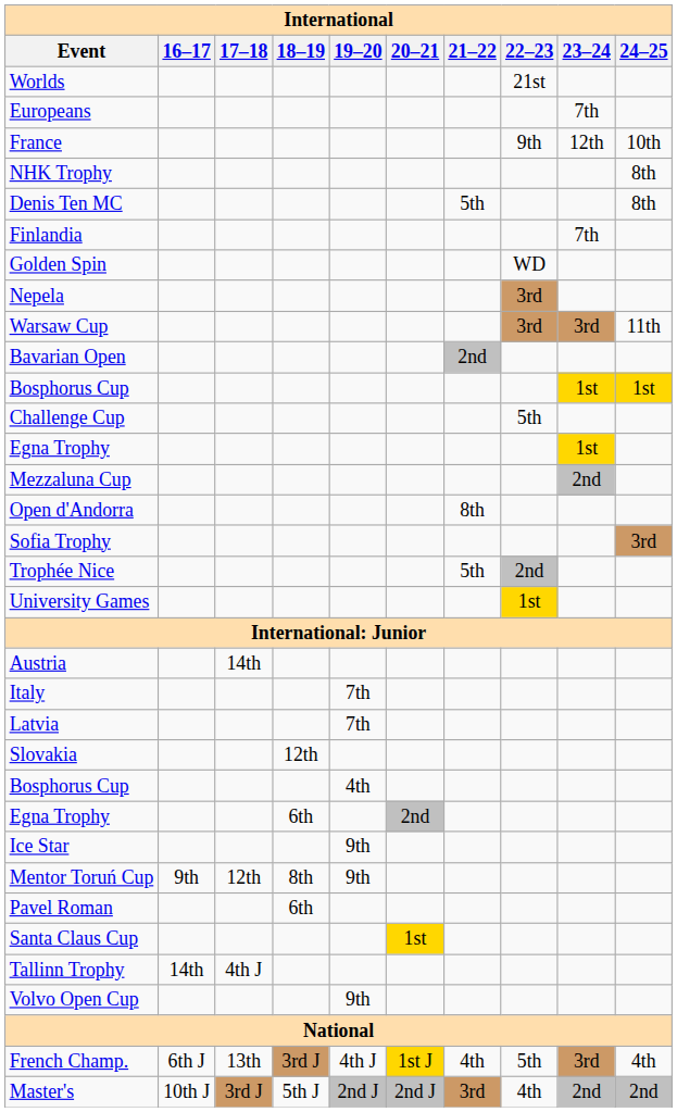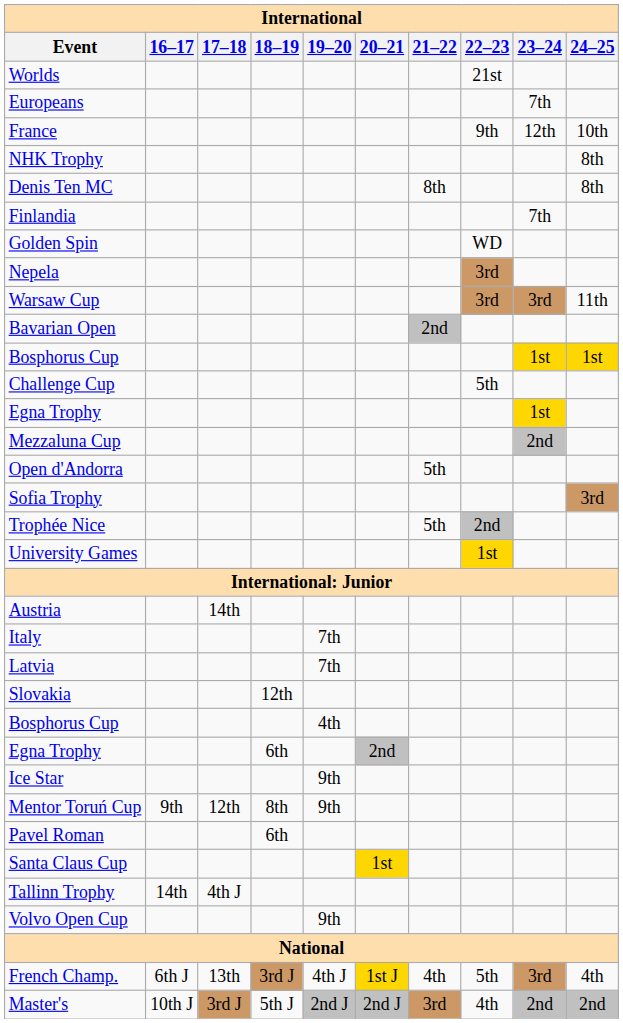 <table class="wikitable" style="text-align:center">
 <tr>
 <th colspan="10" style="background-color: #ffdead; " align="center">International</th>
 </tr>
 <tr>
 <th>Event</th>
 <th><a href='#'>16–17</a></th>
 <th><a href='#'>17–18</a></th>
 <th><a href='#'>18–19</a></th>
 <th><a href='#'>19–20</a></th>
 <th><a href='#'>20–21</a></th>
 <th><a href='#'>21–22</a></th>
 <th><a href='#'>22–23</a></th>
 <th><a href='#'>23–24</a></th>
 <th><a href='#'>24–25</a></th>
 </tr>
 <tr>
 <td align=left><a href='#'>Worlds</a></td>
 <td></td>
 <td></td>
 <td></td>
 <td></td>
 <td></td>
 <td></td>
 <td>21st</td>
 <td></td>
 <td></td>
 </tr>
 <tr>
 <td align=left><a href='#'>Europeans</a></td>
 <td></td>
 <td></td>
 <td></td>
 <td></td>
 <td></td>
 <td></td>
 <td></td>
 <td>7th</td>
 <td></td>
 </tr>
 <tr>
 <td align=left> <a href='#'>France</a></td>
 <td></td>
 <td></td>
 <td></td>
 <td></td>
 <td></td>
 <td></td>
 <td>9th</td>
 <td>12th</td>
 <td>10th</td>
 </tr>
 <tr>
 <td align=left> <a href='#'>NHK Trophy</a></td>
 <td></td>
 <td></td>
 <td></td>
 <td></td>
 <td></td>
 <td></td>
 <td></td>
 <td></td>
 <td>8th</td>
 </tr>
 <tr>
 <td align=left> <a href='#'>Denis Ten MC</a></td>
 <td></td>
 <td></td>
 <td></td>
 <td></td>
 <td></td>
-<td>5th</td>
+<td>8th</td>
 <td></td>
 <td></td>
 <td>8th</td>
 </tr>
 <tr>
 <td align=left> <a href='#'>Finlandia</a></td>
 <td></td>
 <td></td>
 <td></td>
 <td></td>
 <td></td>
 <td></td>
 <td></td>
 <td>7th</td>
 <td></td>
 </tr>
 <tr>
 <td align=left> <a href='#'>Golden Spin</a></td>
 <td></td>
 <td></td>
 <td></td>
 <td></td>
 <td></td>
 <td></td>
 <td>WD</td>
 <td></td>
 <td></td>
 </tr>
 <tr>
 <td align=left> <a href='#'>Nepela</a></td>
 <td></td>
 <td></td>
 <td></td>
 <td></td>
 <td></td>
 <td></td>
 <td bgcolor=cc9966>3rd</td>
 <td></td>
 <td></td>
 </tr>
 <tr>
 <td align=left> <a href='#'>Warsaw Cup</a></td>
 <td></td>
 <td></td>
 <td></td>
 <td></td>
 <td></td>
 <td></td>
 <td bgcolor=cc9966>3rd</td>
 <td bgcolor=cc9966>3rd</td>
 <td>11th</td>
 </tr>
 <tr>
 <td align=left><a href='#'>Bavarian Open</a></td>
 <td></td>
 <td></td>
 <td></td>
 <td></td>
 <td></td>
 <td bgcolor=silver>2nd</td>
 <td></td>
 <td></td>
 <td></td>
 </tr>
 <tr>
 <td align=left><a href='#'>Bosphorus Cup</a></td>
 <td></td>
 <td></td>
 <td></td>
 <td></td>
 <td></td>
 <td></td>
 <td></td>
 <td bgcolor=gold>1st</td>
 <td bgcolor=gold>1st</td>
 </tr>
 <tr>
 <td align=left><a href='#'>Challenge Cup</a></td>
 <td></td>
 <td></td>
 <td></td>
 <td></td>
 <td></td>
 <td></td>
 <td>5th</td>
 <td></td>
 <td></td>
 </tr>
 <tr>
 <td align=left><a href='#'>Egna Trophy</a></td>
 <td></td>
 <td></td>
 <td></td>
 <td></td>
 <td></td>
 <td></td>
 <td></td>
 <td bgcolor=gold>1st</td>
 <td></td>
 </tr>
 <tr>
 <td align=left><a href='#'>Mezzaluna Cup</a></td>
 <td></td>
 <td></td>
 <td></td>
 <td></td>
 <td></td>
 <td></td>
 <td></td>
 <td bgcolor=silver>2nd</td>
 <td></td>
 </tr>
 <tr>
 <td align=left><a href='#'>Open d'Andorra</a></td>
 <td></td>
 <td></td>
 <td></td>
 <td></td>
 <td></td>
-<td>8th</td>
+<td>5th</td>
 <td></td>
 <td></td>
 <td></td>
 </tr>
 <tr>
 <td align=left><a href='#'>Sofia Trophy</a></td>
 <td></td>
 <td></td>
 <td></td>
 <td></td>
 <td></td>
 <td></td>
 <td></td>
 <td></td>
 <td bgcolor=cc9966>3rd</td>
 </tr>
 <tr>
 <td align=left><a href='#'>Trophée Nice</a></td>
 <td></td>
 <td></td>
 <td></td>
 <td></td>
 <td></td>
 <td>5th</td>
 <td bgcolor=silver>2nd</td>
 <td></td>
 <td></td>
 </tr>
 <tr>
 <td align=left><a href='#'>University Games</a></td>
 <td></td>
 <td></td>
 <td></td>
 <td></td>
 <td></td>
 <td></td>
 <td bgcolor=gold>1st</td>
 <td></td>
 <td></td>
 </tr>
 <tr>
 <th colspan="10" style="background-color: #ffdead; " align="center">International: Junior</th>
 </tr>
 <tr>
 <td align=left> <a href='#'>Austria</a></td>
 <td></td>
 <td>14th</td>
 <td></td>
 <td></td>
 <td></td>
 <td></td>
 <td></td>
 <td></td>
 <td></td>
 </tr>
 <tr>
 <td align=left> <a href='#'>Italy</a></td>
 <td></td>
 <td></td>
 <td></td>
 <td>7th</td>
 <td></td>
 <td></td>
 <td></td>
 <td></td>
 <td></td>
 </tr>
 <tr>
 <td align=left> <a href='#'>Latvia</a></td>
 <td></td>
 <td></td>
 <td></td>
 <td>7th</td>
 <td></td>
 <td></td>
 <td></td>
 <td></td>
 <td></td>
 </tr>
 <tr>
 <td align=left> <a href='#'>Slovakia</a></td>
 <td></td>
 <td></td>
 <td>12th</td>
 <td></td>
 <td></td>
 <td></td>
 <td></td>
 <td></td>
 <td></td>
 </tr>
 <tr>
 <td align=left><a href='#'>Bosphorus Cup</a></td>
 <td></td>
 <td></td>
 <td></td>
 <td>4th</td>
 <td></td>
 <td></td>
 <td></td>
 <td></td>
 <td></td>
 </tr>
 <tr>
 <td align=left><a href='#'>Egna Trophy</a></td>
 <td></td>
 <td></td>
 <td>6th</td>
 <td></td>
 <td bgcolor=silver>2nd</td>
 <td></td>
 <td></td>
 <td></td>
 <td></td>
 </tr>
 <tr>
 <td align=left><a href='#'>Ice Star</a></td>
 <td></td>
 <td></td>
 <td></td>
 <td>9th</td>
 <td></td>
 <td></td>
 <td></td>
 <td></td>
 <td></td>
 </tr>
 <tr>
 <td align=left><a href='#'>Mentor Toruń Cup</a></td>
 <td>9th</td>
 <td>12th</td>
 <td>8th</td>
 <td>9th</td>
 <td></td>
 <td></td>
 <td></td>
 <td></td>
 <td></td>
 </tr>
 <tr>
 <td align=left><a href='#'>Pavel Roman</a></td>
 <td></td>
 <td></td>
 <td>6th</td>
 <td></td>
 <td></td>
 <td></td>
 <td></td>
 <td></td>
 <td></td>
 </tr>
 <tr>
 <td align=left><a href='#'>Santa Claus Cup</a></td>
 <td></td>
 <td></td>
 <td></td>
 <td></td>
 <td bgcolor=gold>1st</td>
 <td></td>
 <td></td>
 <td></td>
 <td></td>
 </tr>
 <tr>
 <td align=left><a href='#'>Tallinn Trophy</a></td>
 <td>14th</td>
 <td>4th J</td>
 <td></td>
 <td></td>
 <td></td>
 <td></td>
 <td></td>
 <td></td>
 <td></td>
 </tr>
 <tr>
 <td align=left><a href='#'>Volvo Open Cup</a></td>
 <td></td>
 <td></td>
 <td></td>
 <td>9th</td>
 <td></td>
 <td></td>
 <td></td>
 <td></td>
 <td></td>
 </tr>
 <tr>
 <th colspan="10" style="background-color: #ffdead; " align="center">National</th>
 </tr>
 <tr>
 <td align="left"><a href='#'>French Champ.</a></td>
 <td>6th J</td>
 <td>13th</td>
 <td bgcolor="cc9966">3rd J</td>
 <td>4th J</td>
 <td bgcolor="gold">1st J</td>
 <td>4th</td>
 <td>5th</td>
 <td bgcolor="cc9966">3rd</td>
 <td>4th</td>
 </tr>
 <tr>
 <td align="left"><a href='#'>Master's</a></td>
 <td>10th J</td>
 <td bgcolor="cc9966">3rd J</td>
 <td>5th J</td>
 <td bgcolor="silver">2nd J</td>
 <td bgcolor="silver">2nd J</td>
 <td bgcolor="cc9966">3rd</td>
 <td>4th</td>
 <td bgcolor="silver">2nd</td>
 <td bgcolor="silver">2nd</td>
 </tr>
 </table>
